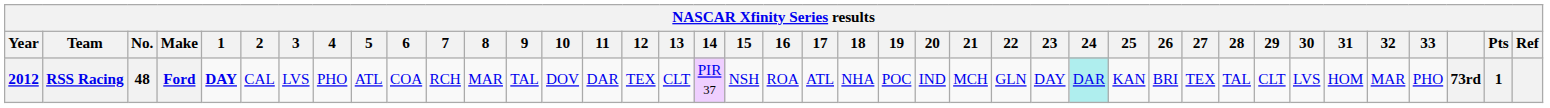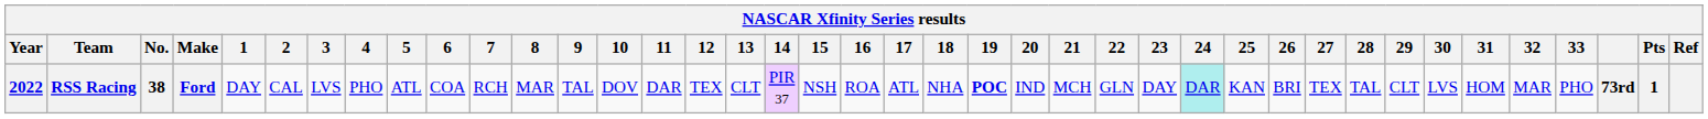 <table class="wikitable" style="text-align:center; font-size:75%">
 <tr>
 <th colspan=42><a href='#'>NASCAR Xfinity Series</a> results</th>
 </tr>
 <tr>
 <th>Year</th>
 <th>Team</th>
 <th>No.</th>
 <th>Make</th>
 <th>1</th>
 <th>2</th>
 <th>3</th>
 <th>4</th>
 <th>5</th>
 <th>6</th>
 <th>7</th>
 <th>8</th>
 <th>9</th>
 <th>10</th>
 <th>11</th>
 <th>12</th>
 <th>13</th>
 <th>14</th>
 <th>15</th>
 <th>16</th>
 <th>17</th>
 <th>18</th>
 <th>19</th>
 <th>20</th>
 <th>21</th>
 <th>22</th>
 <th>23</th>
 <th>24</th>
 <th>25</th>
 <th>26</th>
 <th>27</th>
 <th>28</th>
 <th>29</th>
 <th>30</th>
 <th>31</th>
 <th>32</th>
 <th>33</th>
 <th></th>
 <th>Pts</th>
 <th>Ref</th>
 </tr>
 <tr>
-<th><a href='#'>2012</a></th>
+<th><a href='#'>2022</a></th>
 <th><a href='#'>RSS Racing</a></th>
-<th>48</th>
+<th>38</th>
 <th><a href='#'>Ford</a></th>
-<td><strong><a href='#'>DAY</a></strong></td>
+<td><a href='#'>DAY</a></td>
 <td><a href='#'>CAL</a></td>
 <td><a href='#'>LVS</a></td>
 <td><a href='#'>PHO</a></td>
 <td><a href='#'>ATL</a></td>
 <td><a href='#'>COA</a></td>
 <td><a href='#'>RCH</a></td>
 <td><a href='#'>MAR</a></td>
 <td><a href='#'>TAL</a></td>
 <td><a href='#'>DOV</a></td>
 <td><a href='#'>DAR</a></td>
 <td><a href='#'>TEX</a></td>
 <td><a href='#'>CLT</a></td>
 <td style="background:#EFCFFF;"><a href='#'>PIR</a><br><small>37</small></td>
 <td><a href='#'>NSH</a></td>
 <td><a href='#'>ROA</a></td>
 <td><a href='#'>ATL</a></td>
 <td><a href='#'>NHA</a></td>
-<td><a href='#'>POC</a></td>
+<td><strong><a href='#'>POC</a></strong></td>
 <td><a href='#'>IND</a></td>
 <td><a href='#'>MCH</a></td>
 <td><a href='#'>GLN</a></td>
 <td><a href='#'>DAY</a></td>
 <td style="background: paleturquoise;"><a href='#'>DAR</a></td>
 <td><a href='#'>KAN</a></td>
 <td><a href='#'>BRI</a></td>
 <td><a href='#'>TEX</a></td>
 <td><a href='#'>TAL</a></td>
 <td><a href='#'>CLT</a></td>
 <td><a href='#'>LVS</a></td>
 <td><a href='#'>HOM</a></td>
 <td><a href='#'>MAR</a></td>
 <td><a href='#'>PHO</a></td>
 <th>73rd</th>
 <th>1</th>
 <th></th>
 </tr>
 </table>
